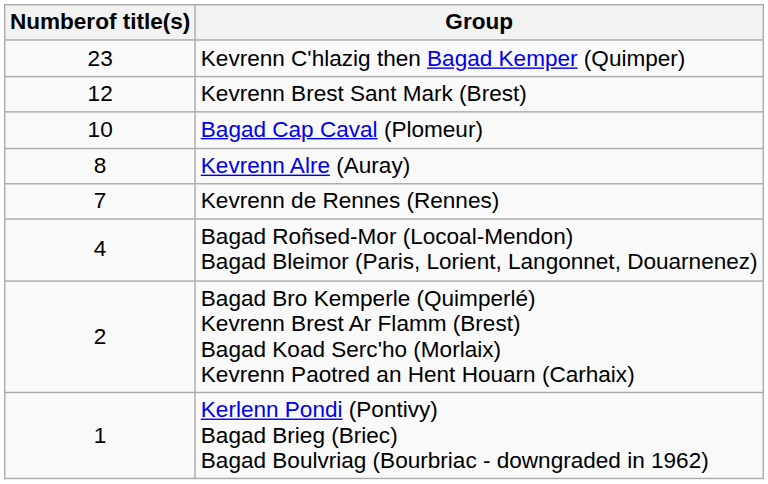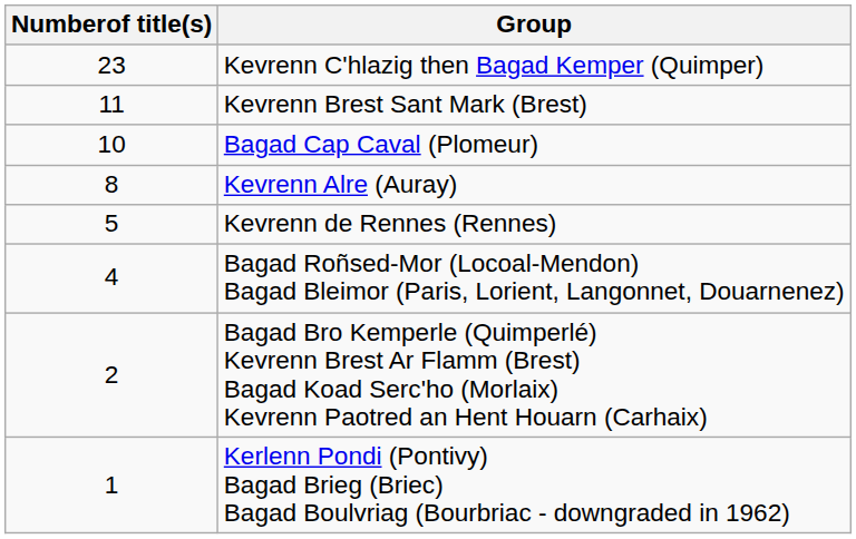 <table class="wikitable">
 <tr>
 <th>Numberof title(s)</th>
 <th>Group</th>
 </tr>
 <tr>
 <td align="center">23</td>
 <td>Kevrenn C'hlazig then <a href='#'>Bagad Kemper</a> (Quimper)</td>
 </tr>
 <tr>
-<td align="center">12</td>
+<td align="center">11</td>
 <td>Kevrenn Brest Sant Mark (Brest)</td>
 </tr>
 <tr>
 <td align="center">10</td>
 <td><a href='#'>Bagad Cap Caval</a> (Plomeur)</td>
 </tr>
 <tr>
 <td align="center">8</td>
 <td><a href='#'>Kevrenn Alre</a> (Auray)</td>
 </tr>
 <tr>
-<td align="center">7</td>
+<td align="center">5</td>
 <td>Kevrenn de Rennes (Rennes)</td>
 </tr>
 <tr>
 <td align="center">4</td>
 <td>Bagad Roñsed-Mor (Locoal-Mendon)<br> Bagad Bleimor (Paris, Lorient, Langonnet, Douarnenez)</td>
 </tr>
 <tr>
 <td align="center">2</td>
 <td>Bagad Bro Kemperle (Quimperlé)<br>Kevrenn Brest Ar Flamm (Brest)<br>Bagad Koad Serc'ho (Morlaix)<br>Kevrenn Paotred an Hent Houarn (Carhaix)</td>
 </tr>
 <tr>
 <td align="center">1</td>
 <td><a href='#'>Kerlenn Pondi</a> (Pontivy)<br>Bagad Brieg (Briec)<br>Bagad Boulvriag (Bourbriac - downgraded in 1962)</td>
 </tr>
 </table>
